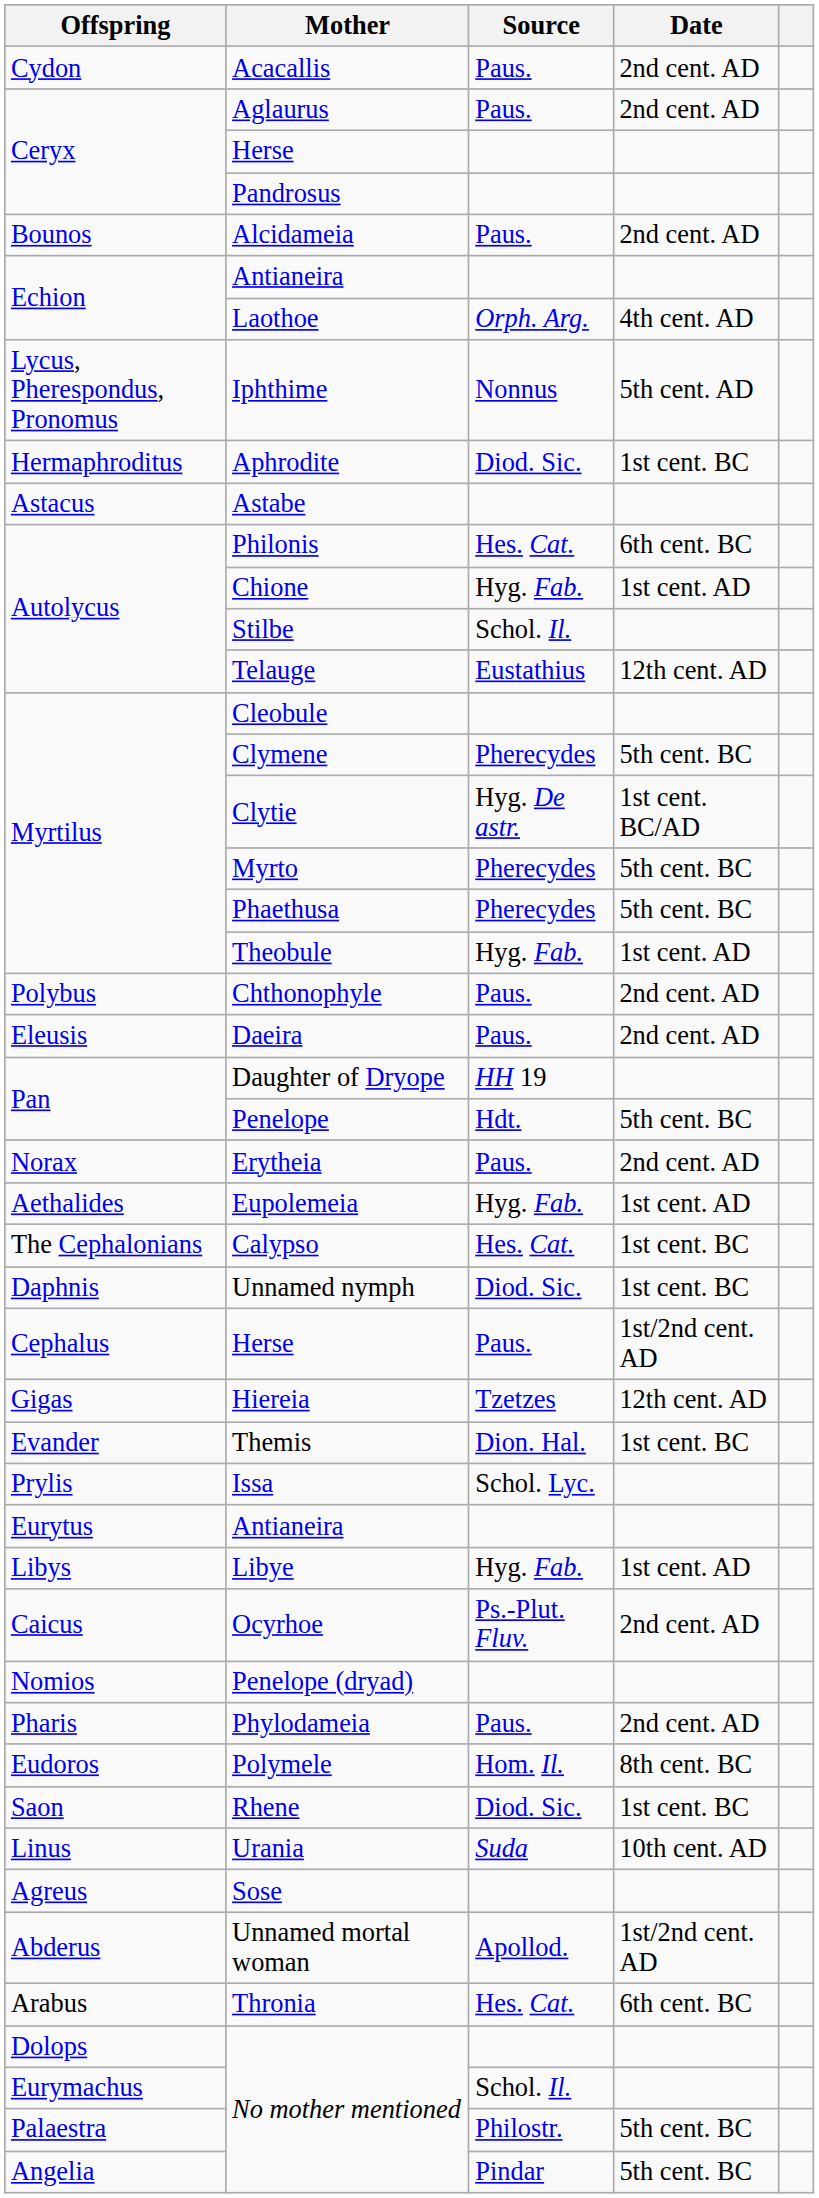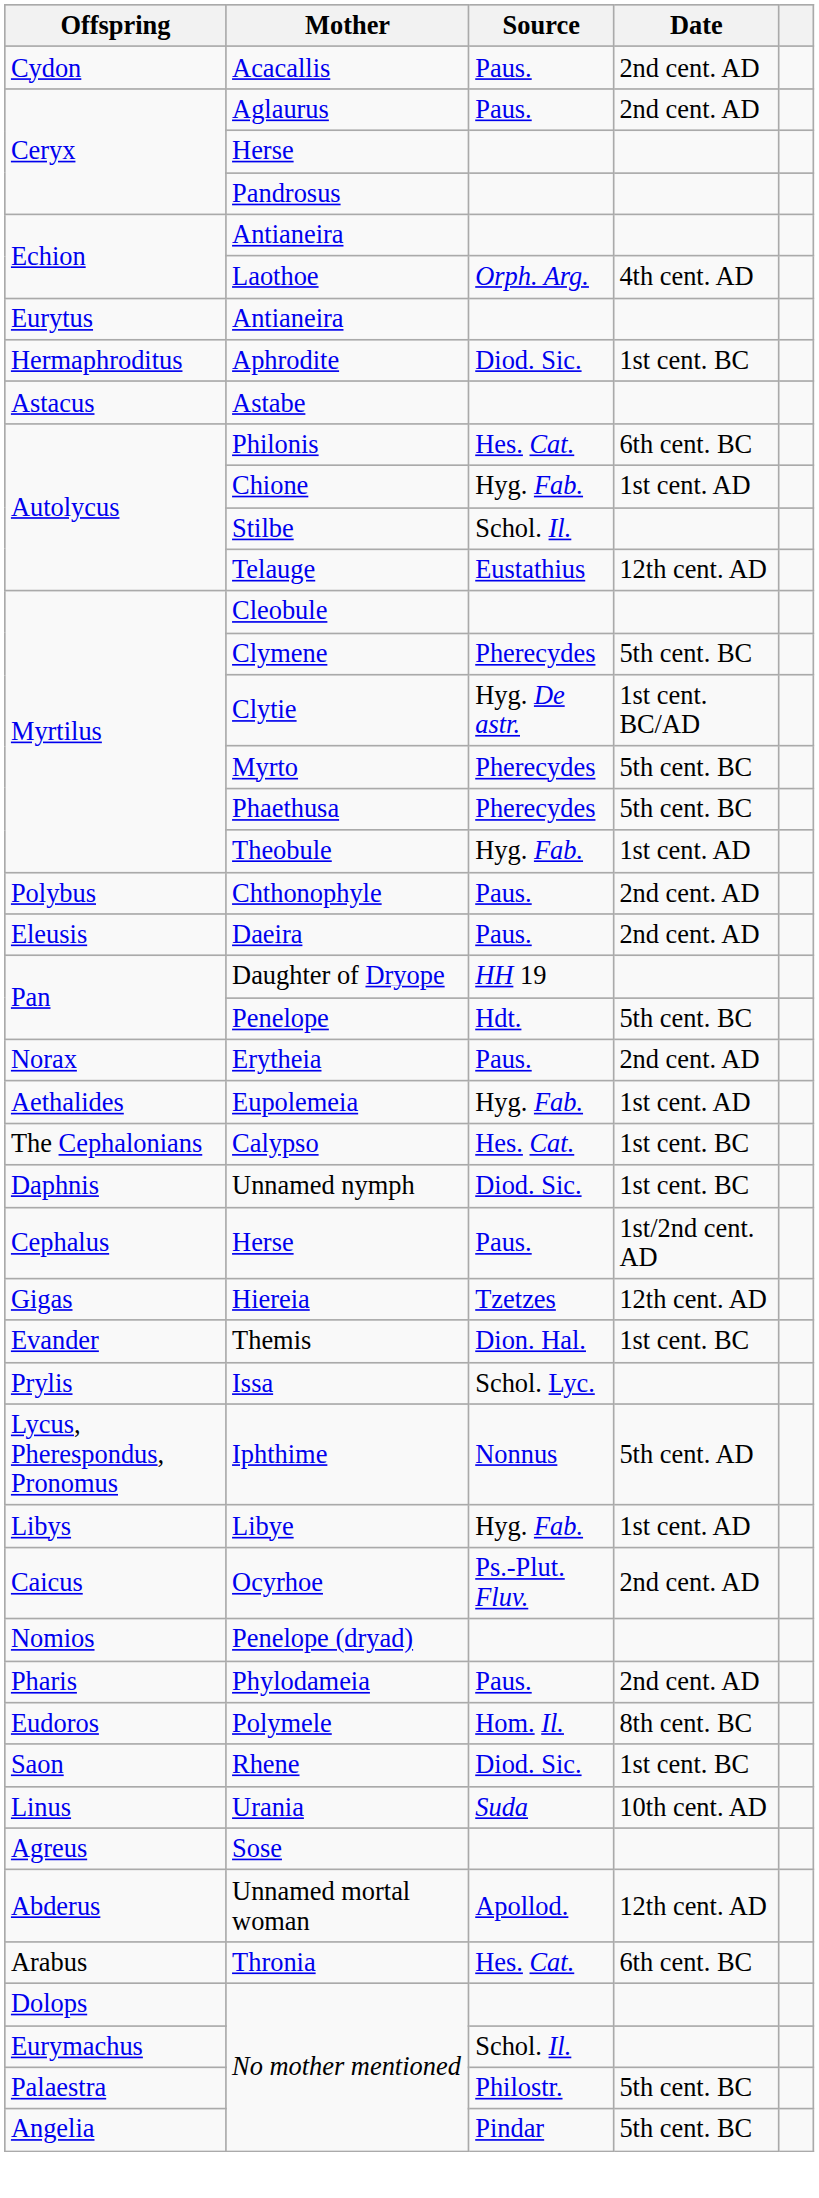 <table class="wikitable sortable mw-collapsible mw-collapsed">
 <tr>
 <th scope="col" style="width: 95pt;">Offspring</th>
 <th scope="col" style="width: 105pt;">Mother</th>
 <th scope="col" style="width: 60pt;">Source</th>
 <th scope="col" style="width: 70pt;">Date</th>
 <th class="unsortable" scope="col" style="width: 10pt;"></th>
 </tr>
 <tr>
 <td><a href='#'>Cydon</a></td>
 <td><a href='#'>Acacallis</a></td>
 <td><a href='#'>Paus.</a></td>
 <td data-sort-value=19>2nd cent. AD</td>
 <td></td>
 </tr>
 <tr>
 <td rowspan="3"><a href='#'>Ceryx</a></td>
 <td><a href='#'>Aglaurus</a></td>
 <td><a href='#'>Paus.</a></td>
 <td data-sort-value=19>2nd cent. AD</td>
 <td></td>
 </tr>
 <tr>
 <td><a href='#'>Herse</a></td>
 <td></td>
 <td data-sort-value=50></td>
 <td></td>
 </tr>
 <tr>
 <td><a href='#'>Pandrosus</a></td>
 <td></td>
 <td data-sort-value=50></td>
 <td></td>
 </tr>
 <tr>
-<td><a href='#'>Bounos</a></td>
-<td><a href='#'>Alcidameia</a></td>
-<td><a href='#'>Paus.</a></td>
-<td data-sort-value=19>2nd cent. AD</td>
-<td></td>
-</tr>
-<tr>
 <td rowspan="2"><a href='#'>Echion</a></td>
 <td><a href='#'>Antianeira</a></td>
 <td></td>
 <td data-sort-value=50></td>
 <td></td>
 </tr>
 <tr>
 <td><a href='#'>Laothoe</a></td>
 <td><em><a href='#'>Orph. Arg.</a></em></td>
 <td data-sort-value=23>4th cent. AD</td>
 <td></td>
 </tr>
 <tr>
-<td><a href='#'>Lycus</a>, <a href='#'>Pherespondus</a>, <a href='#'>Pronomus</a></td>
-<td><a href='#'>Iphthime</a></td>
-<td><a href='#'>Nonnus</a></td>
-<td data-sort-value=7>5th cent. AD</td>
+<td><a href='#'>Eurytus</a></td>
+<td><a href='#'>Antianeira</a></td>
+<td></td>
+<td data-sort-value=50></td>
 <td></td>
 </tr>
 <tr>
 <td><a href='#'>Hermaphroditus</a></td>
 <td><a href='#'>Aphrodite</a></td>
 <td><a href='#'>Diod. Sic.</a></td>
 <td data-sort-value=15>1st cent. BC</td>
 <td></td>
 </tr>
 <tr>
 <td><a href='#'>Astacus</a></td>
 <td><a href='#'>Astabe</a></td>
 <td></td>
 <td data-sort-value=50></td>
 <td></td>
 </tr>
 <tr>
 <td rowspan="4"><a href='#'>Autolycus</a></td>
 <td><a href='#'>Philonis</a></td>
 <td><a href='#'>Hes.</a> <em><a href='#'>Cat.</a></em></td>
 <td data-sort-value=5>6th cent. BC</td>
 <td></td>
 </tr>
 <tr>
 <td><a href='#'>Chione</a></td>
 <td>Hyg. <em><a href='#'>Fab.</a></em></td>
 <td data-sort-value=17>1st cent. AD</td>
 <td></td>
 </tr>
 <tr>
 <td><a href='#'>Stilbe</a></td>
 <td>Schol. <em><a href='#'>Il.</a></em></td>
 <td data-sort-value=50></td>
 <td></td>
 </tr>
 <tr>
 <td><a href='#'>Telauge</a></td>
 <td><a href='#'>Eustathius</a></td>
 <td data-sort-value=39>12th cent. AD</td>
 <td></td>
 </tr>
 <tr>
 <td rowspan="6"><a href='#'>Myrtilus</a></td>
 <td><a href='#'>Cleobule</a></td>
 <td></td>
 <td data-sort-value=50></td>
 <td></td>
 </tr>
 <tr>
 <td><a href='#'>Clymene</a></td>
 <td><a href='#'>Pherecydes</a></td>
 <td data-sort-value=7>5th cent. BC</td>
 <td></td>
 </tr>
 <tr>
 <td><a href='#'>Clytie</a></td>
 <td>Hyg. <em><a href='#'>De astr.</a></em></td>
 <td data-sort-value=16>1st cent. BC/AD</td>
 <td></td>
 </tr>
 <tr>
 <td><a href='#'>Myrto</a></td>
 <td><a href='#'>Pherecydes</a></td>
 <td data-sort-value=7>5th cent. BC</td>
 <td></td>
 </tr>
 <tr>
 <td><a href='#'>Phaethusa</a></td>
 <td><a href='#'>Pherecydes</a></td>
 <td data-sort-value=7>5th cent. BC</td>
 <td></td>
 </tr>
 <tr>
 <td><a href='#'>Theobule</a></td>
 <td>Hyg. <em><a href='#'>Fab.</a></em></td>
 <td data-sort-value=17>1st cent. AD</td>
 <td></td>
 </tr>
 <tr>
 <td><a href='#'>Polybus</a></td>
 <td><a href='#'>Chthonophyle</a></td>
 <td><a href='#'>Paus.</a></td>
 <td data-sort-value=19>2nd cent. AD</td>
 <td></td>
 </tr>
 <tr>
 <td><a href='#'>Eleusis</a></td>
 <td><a href='#'>Daeira</a></td>
 <td><a href='#'>Paus.</a></td>
 <td data-sort-value=19>2nd cent. AD</td>
 <td></td>
 </tr>
 <tr>
 <td rowspan="2"><a href='#'>Pan</a></td>
 <td>Daughter of <a href='#'>Dryope</a></td>
 <td><em><a href='#'>HH</a></em> 19</td>
 <td data-sort-value=50></td>
 <td></td>
 </tr>
 <tr>
 <td><a href='#'>Penelope</a></td>
 <td><a href='#'>Hdt.</a></td>
 <td data-sort-value=7>5th cent. BC</td>
 <td></td>
 </tr>
 <tr>
 <td><a href='#'>Norax</a></td>
 <td><a href='#'>Erytheia</a></td>
 <td><a href='#'>Paus.</a></td>
 <td data-sort-value=19>2nd cent. AD</td>
 <td></td>
 </tr>
 <tr>
 <td><a href='#'>Aethalides</a></td>
 <td><a href='#'>Eupolemeia</a></td>
 <td>Hyg. <em><a href='#'>Fab.</a></em></td>
 <td data-sort-value=17>1st cent. AD</td>
 <td></td>
 </tr>
 <tr>
 <td>The <a href='#'>Cephalonians</a></td>
 <td><a href='#'>Calypso</a></td>
 <td><a href='#'>Hes.</a> <em><a href='#'>Cat.</a></em></td>
 <td data-sort-value=15>1st cent. BC</td>
 <td></td>
 </tr>
 <tr>
 <td><a href='#'>Daphnis</a></td>
 <td>Unnamed nymph</td>
 <td><a href='#'>Diod. Sic.</a></td>
 <td data-sort-value=15>1st cent. BC</td>
 <td></td>
 </tr>
 <tr>
 <td><a href='#'>Cephalus</a></td>
 <td><a href='#'>Herse</a></td>
 <td><a href='#'>Paus.</a></td>
 <td data-sort-value=18>1st/2nd cent. AD</td>
 <td></td>
 </tr>
 <tr>
 <td><a href='#'>Gigas</a></td>
 <td><a href='#'>Hiereia</a></td>
 <td><a href='#'>Tzetzes</a></td>
 <td data-sort-value=39>12th cent. AD</td>
 <td></td>
 </tr>
 <tr>
 <td><a href='#'>Evander</a></td>
 <td>Themis</td>
 <td><a href='#'>Dion. Hal.</a></td>
 <td data-sort-value=15>1st cent. BC</td>
 <td></td>
 </tr>
 <tr>
 <td><a href='#'>Prylis</a></td>
 <td><a href='#'>Issa</a></td>
 <td>Schol. <a href='#'>Lyc.</a></td>
 <td data-sort-value=50></td>
 <td></td>
 </tr>
 <tr>
-<td><a href='#'>Eurytus</a></td>
-<td><a href='#'>Antianeira</a></td>
-<td></td>
-<td data-sort-value=50></td>
+<td><a href='#'>Lycus</a>, <a href='#'>Pherespondus</a>, <a href='#'>Pronomus</a></td>
+<td><a href='#'>Iphthime</a></td>
+<td><a href='#'>Nonnus</a></td>
+<td data-sort-value=7>5th cent. AD</td>
 <td></td>
 </tr>
 <tr>
 <td><a href='#'>Libys</a></td>
 <td><a href='#'>Libye</a></td>
 <td>Hyg. <em><a href='#'>Fab.</a></em></td>
 <td data-sort-value=17>1st cent. AD</td>
 <td></td>
 </tr>
 <tr>
 <td><a href='#'>Caicus</a></td>
 <td><a href='#'>Ocyrhoe</a></td>
 <td><a href='#'>Ps.-Plut.</a> <em><a href='#'>Fluv.</a></em></td>
 <td data-sort-value=19>2nd cent. AD</td>
 <td></td>
 </tr>
 <tr>
 <td><a href='#'>Nomios</a></td>
 <td><a href='#'>Penelope (dryad)</a></td>
 <td></td>
 <td data-sort-value=50></td>
 <td></td>
 </tr>
 <tr>
 <td><a href='#'>Pharis</a></td>
 <td><a href='#'>Phylodameia</a></td>
 <td><a href='#'>Paus.</a></td>
 <td data-sort-value=19>2nd cent. AD</td>
 <td></td>
 </tr>
 <tr>
 <td><a href='#'>Eudoros</a></td>
 <td><a href='#'>Polymele</a></td>
 <td><a href='#'>Hom.</a> <em><a href='#'>Il.</a></em></td>
 <td data-sort-value=1>8th cent. BC</td>
 <td></td>
 </tr>
 <tr>
 <td><a href='#'>Saon</a></td>
 <td><a href='#'>Rhene</a></td>
 <td><a href='#'>Diod. Sic.</a></td>
 <td data-sort-value=15>1st cent. BC</td>
 <td></td>
 </tr>
 <tr>
 <td><a href='#'>Linus</a></td>
 <td><a href='#'>Urania</a></td>
 <td><em><a href='#'>Suda</a></em></td>
 <td data-sort-value=35>10th cent. AD</td>
 <td></td>
 </tr>
 <tr>
 <td><a href='#'>Agreus</a></td>
 <td><a href='#'>Sose</a></td>
 <td></td>
 <td data-sort-value=50></td>
 <td></td>
 </tr>
 <tr>
 <td><a href='#'>Abderus</a></td>
 <td>Unnamed mortal woman</td>
 <td><a href='#'>Apollod.</a></td>
-<td data-sort-value=18>1st/2nd cent. AD</td>
+<td data-sort-value=39>12th cent. AD</td>
 <td></td>
 </tr>
 <tr>
 <td>Arabus</td>
 <td><a href='#'>Thronia</a></td>
 <td><a href='#'>Hes.</a> <em><a href='#'>Cat.</a></em></td>
 <td data-sort-value=5>6th cent. BC</td>
 <td></td>
 </tr>
 <tr>
 <td><a href='#'>Dolops</a></td>
 <td rowspan="5"><em>No mother mentioned</em></td>
 <td></td>
 <td data-sort-value=50></td>
 <td></td>
 </tr>
 <tr>
 <td><a href='#'>Eurymachus</a></td>
 <td>Schol. <em><a href='#'>Il.</a></em></td>
 <td data-sort-value=50></td>
 <td></td>
 </tr>
 <tr>
 <td><a href='#'>Palaestra</a></td>
 <td><a href='#'>Philostr.</a></td>
 <td data-sort-value=7>5th cent. BC</td>
 <td></td>
 </tr>
 <tr>
 <td><a href='#'>Angelia</a></td>
 <td><a href='#'>Pindar</a></td>
 <td data-sort-value=7>5th cent. BC</td>
 <td></td>
 </tr>
 </table>
